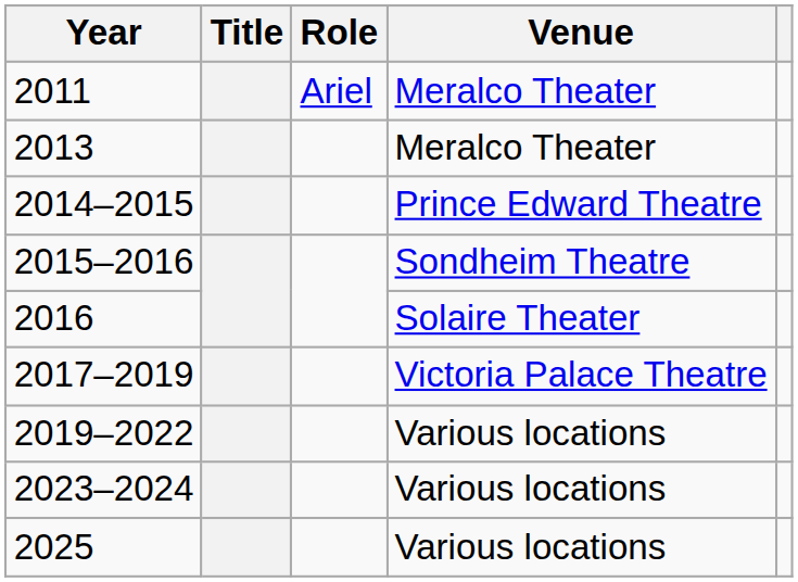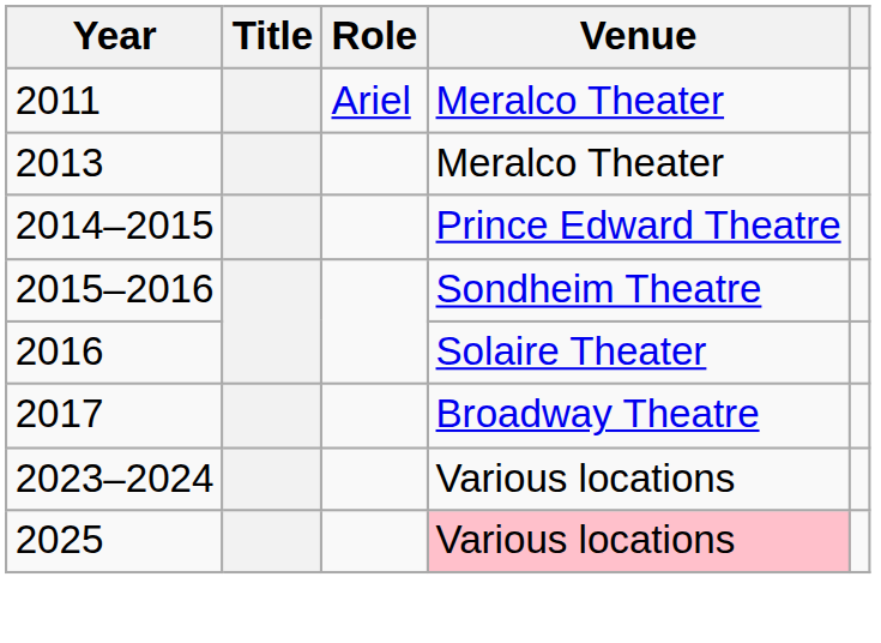 <table class="wikitable sortable plainrowheaders">
 <tr>
 <th scope="col">Year</th>
 <th scope="col">Title</th>
 <th scope="col">Role</th>
 <th scope="col" class="unsortable">Venue</th>
 <th scope="col" class="unsortable"></th>
 </tr>
 <tr>
 <td>2011</td>
 <th scope=row></th>
 <td><a href='#'>Ariel</a></td>
 <td><a href='#'>Meralco Theater</a></td>
 <td style="text-align:center;"></td>
 </tr>
 <tr>
 <td>2013</td>
 <th scope=row></th>
 <td></td>
 <td>Meralco Theater</td>
 <td style="text-align:center;"></td>
 </tr>
 <tr>
 <td>2014–2015</td>
 <th scope=row></th>
 <td></td>
 <td><a href='#'>Prince Edward Theatre</a></td>
 <td style="text-align:center;"></td>
 </tr>
 <tr>
 <td>2015–2016</td>
 <th scope=row rowspan="2"></th>
 <td rowspan="2"></td>
 <td><a href='#'>Sondheim Theatre</a></td>
 <td style="text-align:center;"></td>
 </tr>
 <tr>
 <td>2016</td>
 <td><a href='#'>Solaire Theater</a></td>
 <td style="text-align:center;"></td>
 </tr>
 <tr>
-<td>2017–2019</td>
+<td>2017</td>
 <th scope=row></th>
 <td></td>
-<td><a href='#'>Victoria Palace Theatre</a></td>
-<td style="text-align:center;"></td>
-</tr>
-<tr>
-<td>2019–2022</td>
-<th scope=row></th>
-<td></td>
-<td>Various locations</td>
+<td><a href='#'>Broadway Theatre</a></td>
 <td style="text-align:center;"></td>
 </tr>
 <tr>
 <td>2023–2024</td>
 <th scope=row></th>
 <td></td>
 <td>Various locations</td>
 <td style="text-align:center;"></td>
 </tr>
 <tr>
 <td>2025</td>
 <th scope=row></th>
 <td></td>
-<td>Various locations</td>
+<td style="background: pink;">Various locations</td>
 </tr>
 </table>
